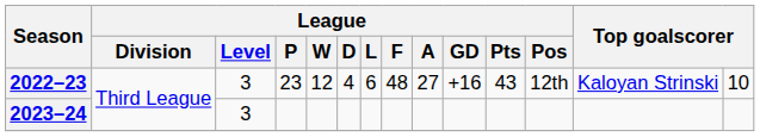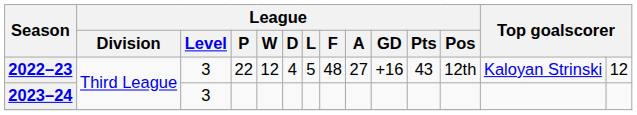 <table class="wikitable plainrowheaders sortable" style="text-align: center">
 <tr>
 <th rowspan=2>Season</th>
 <th colspan=11>League</th>
 <th rowspan=2 colspan=2>Top goalscorer</th>
 </tr>
 <tr>
 <th scope=col>Division</th>
 <th scope=col><a href='#'>Level</a></th>
 <th scope=col>P</th>
 <th scope=col>W</th>
 <th scope=col>D</th>
 <th scope=col>L</th>
 <th scope=col>F</th>
 <th scope=col>A</th>
 <th scope=col>GD</th>
 <th scope=col>Pts</th>
 <th scope=col data-sort-type="number">Pos</th>
 </tr>
 <tr>
 <th scope=row rowspan=1><a href='#'>2022–23</a></th>
 <td rowspan=2><a href='#'>Third League</a></td>
 <td rowspan=1>3</td>
-<td rowspan=1>23</td>
+<td rowspan=1>22</td>
 <td rowspan=1>12</td>
 <td rowspan=1>4</td>
-<td rowspan=1>6</td>
+<td rowspan=1>5</td>
 <td rowspan=1>48</td>
 <td rowspan=1>27</td>
 <td rowspan=1>+16</td>
 <td rowspan=1>43</td>
 <td rowspan=1>12th</td>
 <td rowspan=1> <a href='#'>Kaloyan Strinski</a></td>
-<td rowspan=1>10</td>
+<td rowspan=1>12</td>
 </tr>
 <tr>
 <th scope=row rowspan=1><a href='#'>2023–24</a></th>
 <td rowspan=1>3</td>
 <td rowspan=1></td>
 <td rowspan=1></td>
 <td rowspan=1></td>
 <td rowspan=1></td>
 <td rowspan=1></td>
 <td rowspan=1></td>
 <td rowspan=1></td>
 <td rowspan=1></td>
 <td rowspan=1></td>
 <td rowspan=2></td>
 </tr>
 <tr>
 </tr>
 </table>
